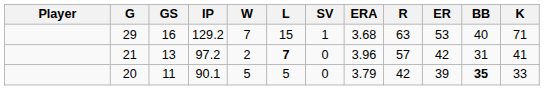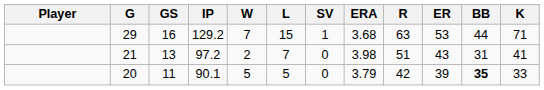 <table class="wikitable sortable">
 <tr>
 <th bgcolor="#DDDDFF" width="19%">Player</th>
 <th bgcolor="#DDDDFF" width="7%">G</th>
 <th bgcolor="#DDDDFF" width="7%">GS</th>
 <th bgcolor="#DDDDFF" width="7%">IP</th>
 <th bgcolor="#DDDDFF" width="7%">W</th>
 <th bgcolor="#DDDDFF" width="7%">L</th>
 <th bgcolor="#DDDDFF" width="7%">SV</th>
 <th bgcolor="#DDDDFF" width="7%">ERA</th>
 <th bgcolor="#DDDDFF" width="7%">R</th>
 <th bgcolor="#DDDDFF" width="7%">ER</th>
 <th bgcolor="#DDDDFF" width="7%">BB</th>
 <th bgcolor="#DDDDFF" width="7%">K</th>
 </tr>
 <tr align="center">
 <td></td>
 <td>29</td>
 <td>16</td>
 <td>129.2</td>
 <td>7</td>
 <td>15</td>
 <td>1</td>
 <td>3.68</td>
 <td>63</td>
 <td>53</td>
-<td>40</td>
+<td>44</td>
 <td>71</td>
 </tr>
 <tr align="center">
 <td></td>
 <td>21</td>
 <td>13</td>
 <td>97.2</td>
 <td>2</td>
-<td><strong>7</strong></td>
+<td>7</td>
 <td>0</td>
-<td>3.96</td>
-<td>57</td>
-<td>42</td>
+<td>3.98</td>
+<td>51</td>
+<td>43</td>
 <td>31</td>
 <td>41</td>
 </tr>
 <tr align="center">
 <td></td>
 <td>20</td>
 <td>11</td>
 <td>90.1</td>
 <td>5</td>
 <td>5</td>
 <td>0</td>
 <td>3.79</td>
 <td>42</td>
 <td>39</td>
 <td><strong>35</strong></td>
 <td>33</td>
 </tr>
 </table>
